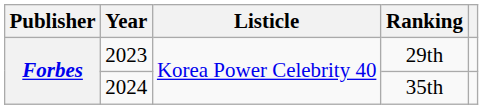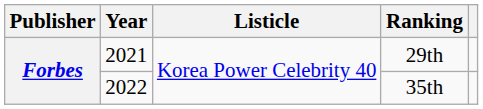 <table class="wikitable plainrowheaders sortable" style="margin-right: 0;">
 <tr>
 <th scope="col">Publisher</th>
 <th scope="col">Year</th>
 <th scope="col">Listicle</th>
 <th scope="col">Ranking</th>
 <th scope="col" class="unsortable"></th>
 </tr>
 <tr>
 <th rowspan="2" scope="row"><em><a href='#'>Forbes</a></em></th>
-<td style="text-align:center;">2023</td>
+<td style="text-align:center;">2021</td>
 <td rowspan="2"><a href='#'>Korea Power Celebrity 40</a></td>
 <td style="text-align:center;">29th</td>
 <td style="text-align:center;"></td>
 </tr>
 <tr>
-<td style="text-align:center;">2024</td>
+<td style="text-align:center;">2022</td>
 <td style="text-align:center;">35th</td>
 <td style="text-align:center;"></td>
 </tr>
 </table>
